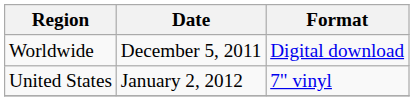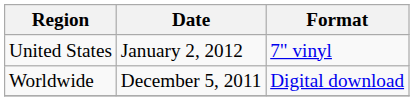 <table class="wikitable">
 <tr>
 <th>Region</th>
 <th>Date</th>
 <th>Format</th>
 </tr>
 <tr>
+<td>United States</td>
+<td>January 2, 2012</td>
+<td><a href='#'>7" vinyl</a></td>
+</tr>
+<tr>
 <td>Worldwide</td>
 <td rowspan=1>December 5, 2011</td>
 <td rowspan=1><a href='#'>Digital download</a></td>
 </tr>
 <tr>
-<td>United States</td>
-<td>January 2, 2012</td>
-<td><a href='#'>7" vinyl</a></td>
-</tr>
-<tr>
 </tr>
 </table>
